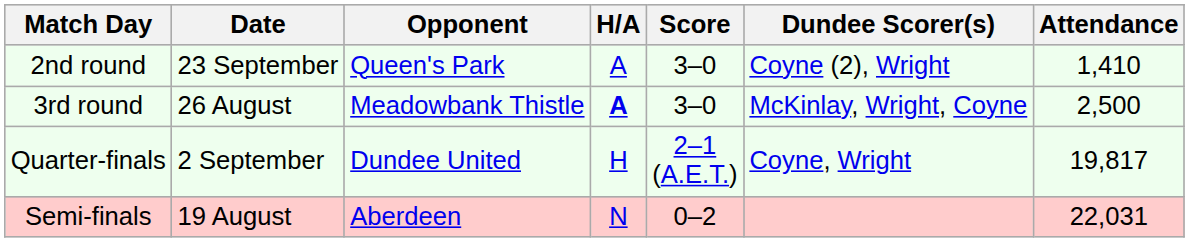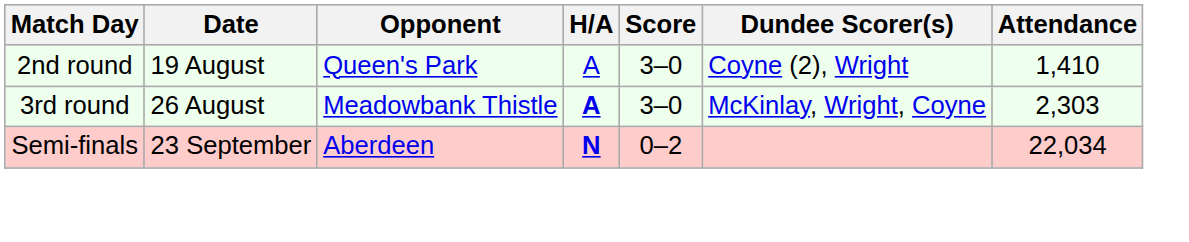 <table class="wikitable" style="text-align:center">
 <tr>
 <th>Match Day</th>
 <th>Date</th>
 <th>Opponent</th>
 <th>H/A</th>
 <th>Score</th>
 <th>Dundee Scorer(s)</th>
 <th>Attendance</th>
 </tr>
 <tr bgcolor="#EEFFEE">
 <td>2nd round</td>
-<td align="left">23 September</td>
+<td align="left">19 August</td>
 <td align="left"><a href='#'>Queen's Park</a></td>
 <td><a href='#'>A</a></td>
 <td>3–0</td>
 <td align="left"><a href='#'>Coyne</a> (2), <a href='#'>Wright</a></td>
 <td>1,410</td>
 </tr>
 <tr bgcolor="#EEFFEE">
 <td>3rd round</td>
 <td align="left">26 August</td>
 <td align="left"><a href='#'>Meadowbank Thistle</a></td>
 <td><strong><a href='#'>A</a></strong></td>
 <td>3–0</td>
 <td align="left"><a href='#'>McKinlay</a>, <a href='#'>Wright</a>, <a href='#'>Coyne</a></td>
-<td>2,500</td>
-</tr>
-<tr bgcolor="#EEFFEE">
-<td>Quarter-finals</td>
-<td align="left">2 September</td>
-<td align="left"><a href='#'>Dundee United</a></td>
-<td><a href='#'>H</a></td>
-<td><a href='#'>2–1</a><br>(<a href='#'>A.E.T.</a>)</td>
-<td align="left"><a href='#'>Coyne</a>, <a href='#'>Wright</a></td>
-<td>19,817</td>
+<td>2,303</td>
 </tr>
 <tr bgcolor="#FFCCCC">
 <td>Semi-finals</td>
-<td align="left">19 August</td>
+<td align="left">23 September</td>
 <td align="left"><a href='#'>Aberdeen</a></td>
-<td><a href='#'>N</a></td>
+<td><strong><a href='#'>N</a></strong></td>
 <td>0–2</td>
 <td align="left"></td>
-<td>22,031</td>
+<td>22,034</td>
 </tr>
 </table>
